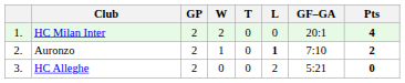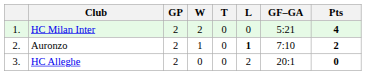 <table class="wikitable">
 <tr>
 <th width="30"></th>
 <th width="200">Club</th>
 <th width="30">GP</th>
 <th width="30">W</th>
 <th width="30">T</th>
 <th width="30">L</th>
 <th width="70">GF–GA</th>
 <th width="70">Pts</th>
 </tr>
 <tr bgcolor="#e6fae6" align="center">
 <td>1.</td>
 <td align="left"><a href='#'>HC Milan Inter</a></td>
 <td>2</td>
 <td>2</td>
 <td>0</td>
 <td>0</td>
-<td>20:1</td>
+<td>5:21</td>
 <td><strong>4</strong></td>
 </tr>
 <tr bgcolor="#FFFFFF" align="center">
 <td>2.</td>
 <td align="left">Auronzo</td>
 <td>2</td>
 <td>1</td>
 <td>0</td>
 <td><strong>1</strong></td>
 <td>7:10</td>
 <td><strong>2</strong></td>
 </tr>
 <tr bgcolor="#FFFFFF" align="center">
 <td>3.</td>
 <td align="left"><a href='#'>HC Alleghe</a></td>
 <td>2</td>
 <td>0</td>
 <td>0</td>
 <td>2</td>
-<td>5:21</td>
+<td>20:1</td>
 <td><strong>0</strong></td>
 </tr>
 </table>
